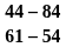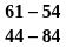 <table style="text-align:center">
 <tr>
 <th width=200></th>
 <th width=100></th>
 <th width=200></th>
 </tr>
 <tr>
+<td align=right><strong></strong></td>
+<td><strong>61 – 54</strong></td>
+<td align=left></td>
+</tr>
+<tr>
 <td align=right></td>
 <td><strong>44 – 84</strong></td>
 <td align=left><strong></strong></td>
 </tr>
-<tr>
-<td align=right><strong></strong></td>
-<td><strong>61 – 54</strong></td>
-<td align=left></td>
-</tr>
 </table>
